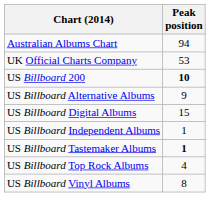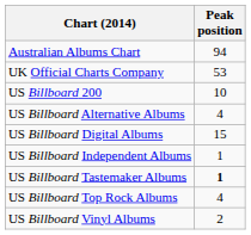 <table class="wikitable sortable">
 <tr>
 <th>Chart (2014)</th>
 <th>Peak<br>position</th>
 </tr>
 <tr>
 <td><a href='#'>Australian Albums Chart</a></td>
 <td align="center">94</td>
 </tr>
 <tr>
 <td>UK <a href='#'>Official Charts Company</a></td>
 <td align="center">53</td>
 </tr>
 <tr>
 <td>US <a href='#'><em>Billboard</em> 200</a></td>
-<td align="center"><strong>10</strong></td>
+<td align="center">10</td>
 </tr>
 <tr>
 <td>US <em>Billboard</em> <a href='#'>Alternative Albums</a></td>
-<td align="center">9</td>
+<td align="center">4</td>
 </tr>
 <tr>
 <td>US <em>Billboard</em> <a href='#'>Digital Albums</a></td>
 <td align="center">15</td>
 </tr>
 <tr>
 <td>US <em>Billboard</em> <a href='#'>Independent Albums</a></td>
 <td align="center">1</td>
 </tr>
 <tr>
 <td>US <em>Billboard</em> <a href='#'>Tastemaker Albums</a></td>
 <td align="center"><strong>1</strong></td>
 </tr>
 <tr>
 <td>US <em>Billboard</em> <a href='#'>Top Rock Albums</a></td>
 <td align="center">4</td>
 </tr>
 <tr>
 <td>US <em>Billboard</em> <a href='#'>Vinyl Albums</a></td>
-<td style="text-align:center;">8</td>
+<td style="text-align:center;">2</td>
 </tr>
 </table>
